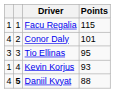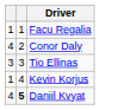 <table class="wikitable" style="font-size: 85%;">
 <tr>
 <th></th>
 <th></th>
 <th>Driver</th>
-<th>Points</th>
 </tr>
 <tr>
 <td align="left"> 1</td>
 <td align="center">1</td>
 <td> <a href='#'>Facu Regalia</a></td>
-<td>115</td>
 </tr>
 <tr>
 <td align="left"> 4</td>
 <td align="center">2</td>
 <td> <a href='#'>Conor Daly</a></td>
-<td>101</td>
 </tr>
 <tr>
 <td align="left"> 3</td>
 <td align="center">3</td>
 <td> <a href='#'>Tio Ellinas</a></td>
-<td>95</td>
 </tr>
 <tr>
 <td align="left"> 1</td>
 <td align="center">4</td>
 <td> <a href='#'>Kevin Korjus</a></td>
-<td>93</td>
 </tr>
 <tr>
 <td align="left"> 4</td>
 <td align="center"><strong>5</strong></td>
 <td> <a href='#'>Daniil Kvyat</a></td>
-<td>88</td>
 </tr>
 </table>
